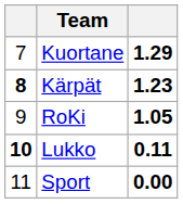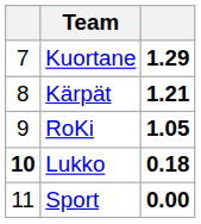 <table class="wikitable">
 <tr>
 <th></th>
 <th>Team</th>
 <th></th>
 </tr>
 <tr style="background:#FFF">
 <td style="text-align:center">7</td>
 <td><a href='#'>Kuortane</a></td>
 <td style="text-align:center"><strong>1.29</strong></td>
 </tr>
 <tr style="background:#FFF">
-<td style="text-align:center"><strong>8</strong></td>
+<td style="text-align:center">8</td>
 <td><a href='#'>Kärpät</a></td>
-<td style="text-align:center"><strong>1.23</strong></td>
+<td style="text-align:center"><strong>1.21</strong></td>
 </tr>
 <tr style="background:#FFF">
 <td style="text-align:center">9</td>
 <td><a href='#'>RoKi</a></td>
 <td style="text-align:center"><strong>1.05</strong></td>
 </tr>
 <tr style="background:#FFF">
 <td style="text-align:center"><strong>10</strong></td>
 <td><a href='#'>Lukko</a></td>
-<td style="text-align:center"><strong>0.11</strong></td>
+<td style="text-align:center"><strong>0.18</strong></td>
 </tr>
 <tr style="background:#FFF">
 <td style="text-align:center">11</td>
 <td><a href='#'>Sport</a></td>
 <td style="text-align:center"><strong>0.00</strong></td>
 </tr>
 </table>
